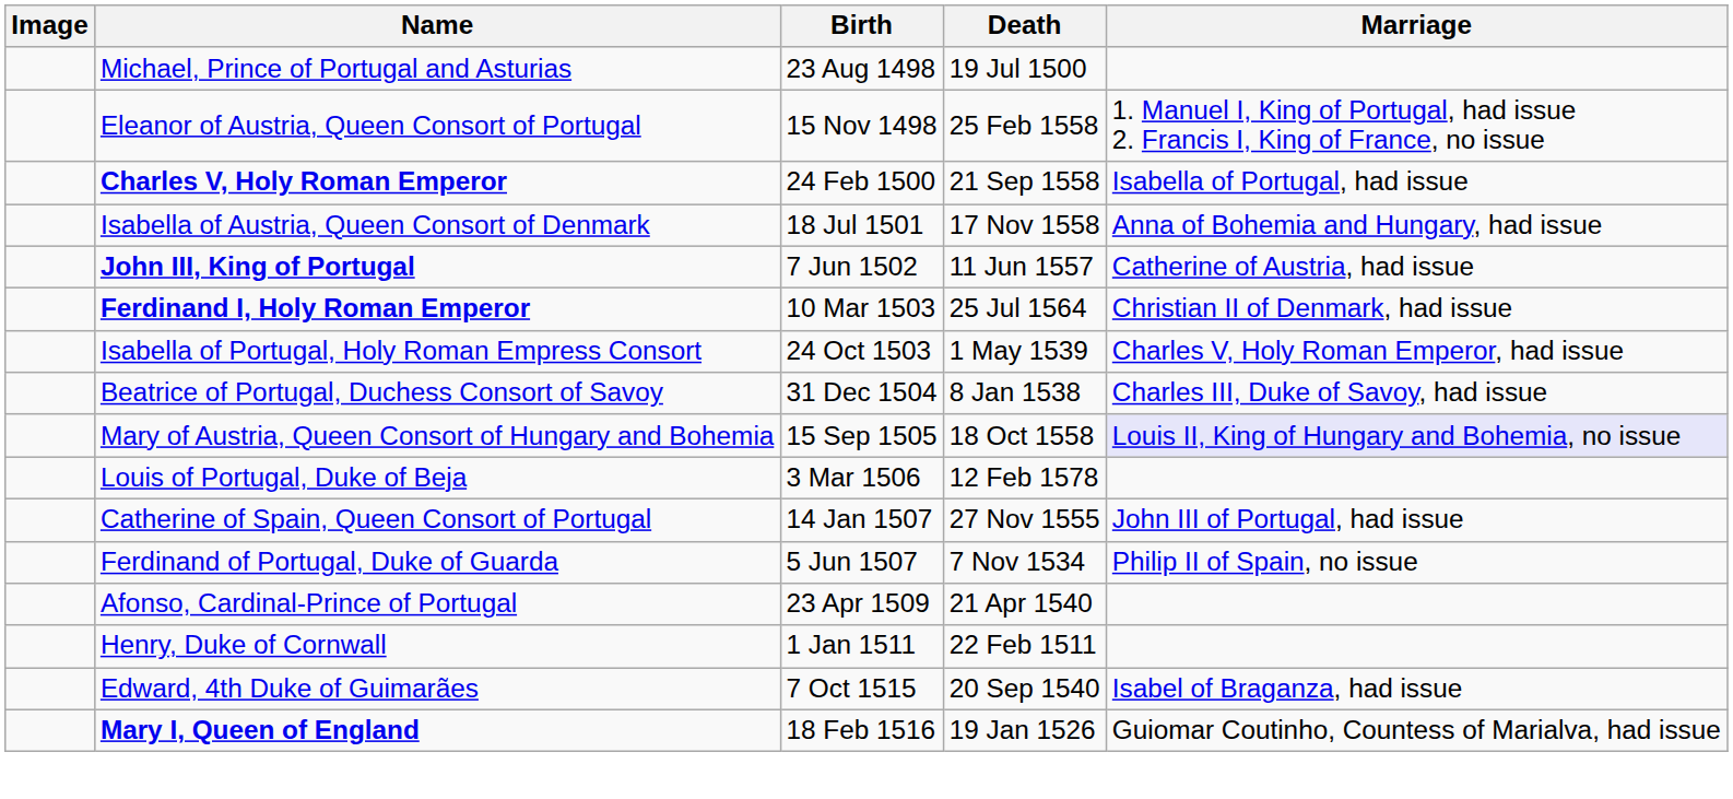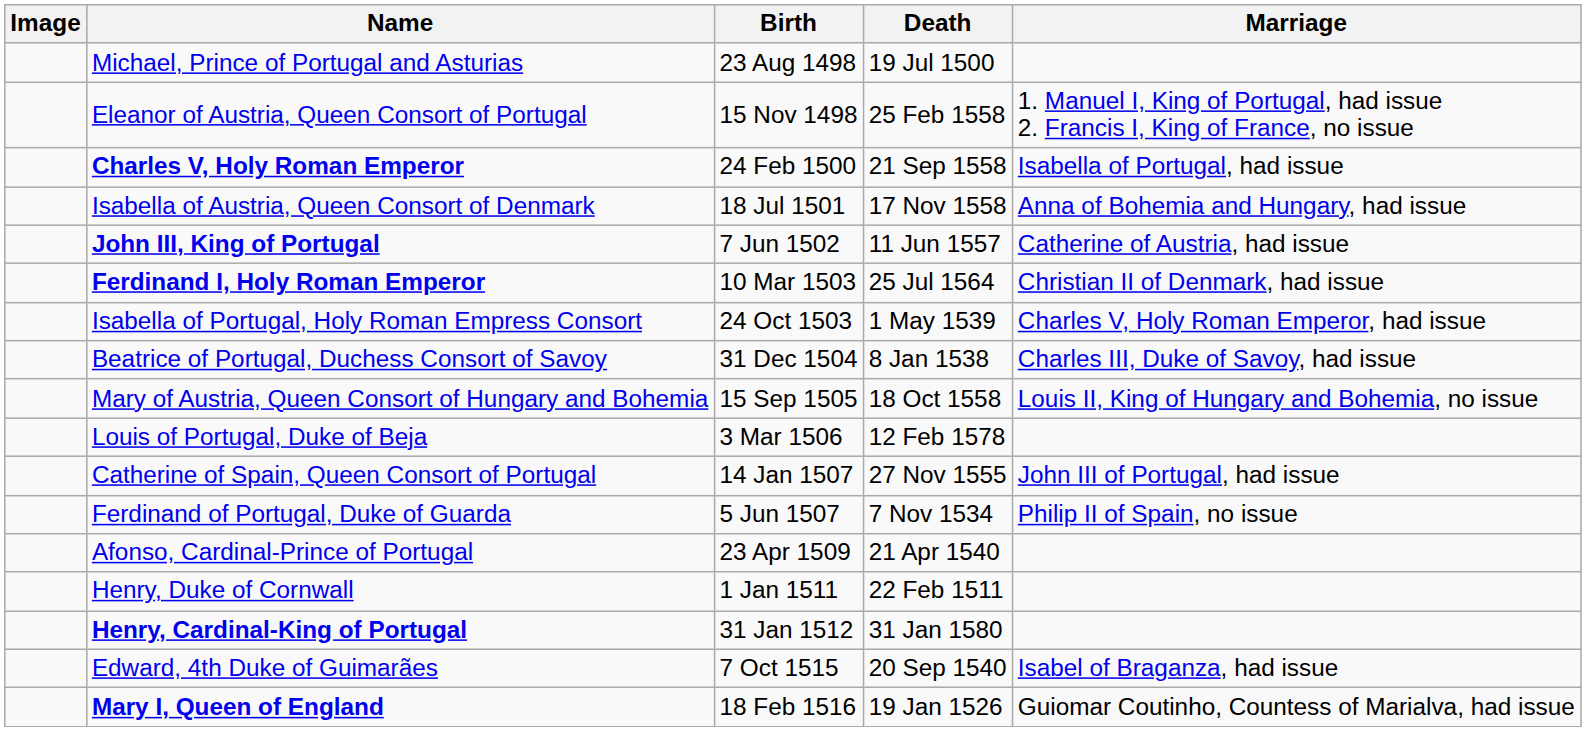 <table class="wikitable mw-collapsible">
 <tr>
 <th>Image</th>
 <th>Name</th>
 <th>Birth</th>
 <th>Death</th>
 <th>Marriage</th>
 </tr>
 <tr>
 <td></td>
 <td><a href='#'>Michael, Prince of Portugal and Asturias</a></td>
 <td>23 Aug 1498</td>
 <td>19 Jul 1500</td>
 <td></td>
 </tr>
 <tr>
 <td></td>
 <td><a href='#'>Eleanor of Austria, Queen Consort of Portugal</a></td>
 <td>15 Nov 1498</td>
 <td>25 Feb 1558</td>
 <td>1. <a href='#'>Manuel I, King of Portugal</a>, had issue<br>2. <a href='#'>Francis I, King of France</a>, no issue</td>
 </tr>
 <tr>
 <td></td>
 <td><strong><a href='#'>Charles V, Holy Roman Emperor</a></strong></td>
 <td>24 Feb 1500</td>
 <td>21 Sep 1558</td>
 <td><a href='#'>Isabella of Portugal</a>, had issue</td>
 </tr>
 <tr>
 <td></td>
 <td><a href='#'>Isabella of Austria, Queen Consort of Denmark</a></td>
 <td>18 Jul 1501</td>
 <td>17 Nov 1558</td>
 <td><a href='#'>Anna of Bohemia and Hungary</a>, had issue</td>
 </tr>
 <tr>
 <td></td>
 <td><a href='#'><strong>John III, King of Portugal</strong></a></td>
 <td>7 Jun 1502</td>
 <td>11 Jun 1557</td>
 <td><a href='#'>Catherine of Austria</a>, had issue</td>
 </tr>
 <tr>
 <td></td>
 <td><strong><a href='#'>Ferdinand I, Holy Roman Emperor</a></strong></td>
 <td>10 Mar 1503</td>
 <td>25 Jul 1564</td>
 <td><a href='#'>Christian II of Denmark</a>, had issue</td>
 </tr>
 <tr>
 <td></td>
 <td><a href='#'>Isabella of Portugal, Holy Roman Empress Consort</a></td>
 <td>24 Oct 1503</td>
 <td>1 May 1539</td>
 <td><a href='#'>Charles V, Holy Roman Emperor</a>, had issue</td>
 </tr>
 <tr>
 <td></td>
 <td><a href='#'>Beatrice of Portugal, Duchess Consort of Savoy</a></td>
 <td>31 Dec 1504</td>
 <td>8 Jan 1538</td>
 <td><a href='#'>Charles III, Duke of Savoy</a>, had issue</td>
 </tr>
 <tr>
 <td></td>
 <td><a href='#'>Mary of Austria, Queen Consort of Hungary and Bohemia</a></td>
 <td>15 Sep 1505</td>
 <td>18 Oct 1558</td>
-<td style="background: lavender;"><a href='#'>Louis II, King of Hungary and Bohemia</a>, no issue</td>
+<td><a href='#'>Louis II, King of Hungary and Bohemia</a>, no issue</td>
 </tr>
 <tr>
 <td></td>
 <td><a href='#'>Louis of Portugal, Duke of Beja</a></td>
 <td>3 Mar 1506</td>
 <td>12 Feb 1578</td>
 <td></td>
 </tr>
 <tr>
 <td></td>
 <td><a href='#'>Catherine of Spain, Queen Consort of Portugal</a></td>
 <td>14 Jan 1507</td>
 <td>27 Nov 1555</td>
 <td><a href='#'>John III of Portugal</a>, had issue</td>
 </tr>
 <tr>
 <td></td>
 <td><a href='#'>Ferdinand of Portugal, Duke of Guarda</a></td>
 <td>5 Jun 1507</td>
 <td>7 Nov 1534</td>
 <td><a href='#'>Philip II of Spain</a>, no issue</td>
 </tr>
 <tr>
 <td></td>
 <td><a href='#'>Afonso, Cardinal-Prince of Portugal</a></td>
 <td>23 Apr 1509</td>
 <td>21 Apr 1540</td>
 <td></td>
 </tr>
 <tr>
 <td></td>
 <td><a href='#'>Henry, Duke of Cornwall</a></td>
 <td>1 Jan 1511</td>
 <td>22 Feb 1511</td>
 <td></td>
 </tr>
 <tr>
 <td></td>
+<td><a href='#'><strong>Henry, Cardinal-King of Portugal</strong></a></td>
+<td>31 Jan 1512</td>
+<td>31 Jan 1580</td>
+<td></td>
+</tr>
+<tr>
+<td></td>
 <td><a href='#'>Edward, 4th Duke of Guimarães</a></td>
 <td>7 Oct 1515</td>
 <td>20 Sep 1540</td>
 <td><a href='#'>Isabel of Braganza</a>, had issue</td>
 </tr>
 <tr>
 <td></td>
 <td><a href='#'><strong>Mary I, Queen of England</strong></a></td>
 <td>18 Feb 1516</td>
 <td>19 Jan 1526</td>
 <td>Guiomar Coutinho, Countess of Marialva, had issue</td>
 </tr>
 </table>
